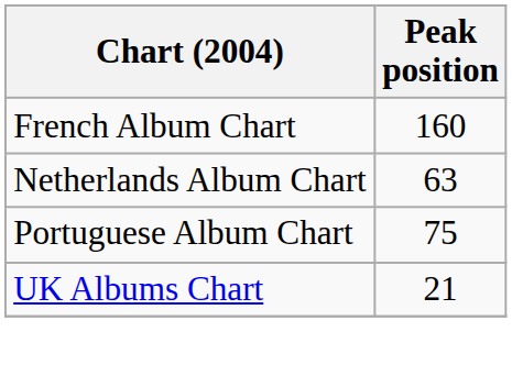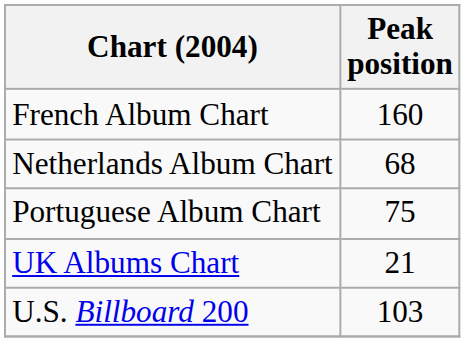 <table class="wikitable sortable">
 <tr>
 <th>Chart (2004)</th>
 <th>Peak<br>position</th>
 </tr>
 <tr>
 <td>French Album Chart</td>
 <td align="center">160</td>
 </tr>
 <tr>
 <td>Netherlands Album Chart</td>
-<td align="center">63</td>
+<td align="center">68</td>
 </tr>
 <tr>
 <td>Portuguese Album Chart</td>
 <td align="center">75</td>
 </tr>
 <tr>
 <td><a href='#'>UK Albums Chart</a></td>
 <td align="center">21</td>
 </tr>
 <tr>
+<td>U.S. <a href='#'><em>Billboard</em> 200</a></td>
+<td align="center">103</td>
+</tr>
+<tr>
 </tr>
 </table>
